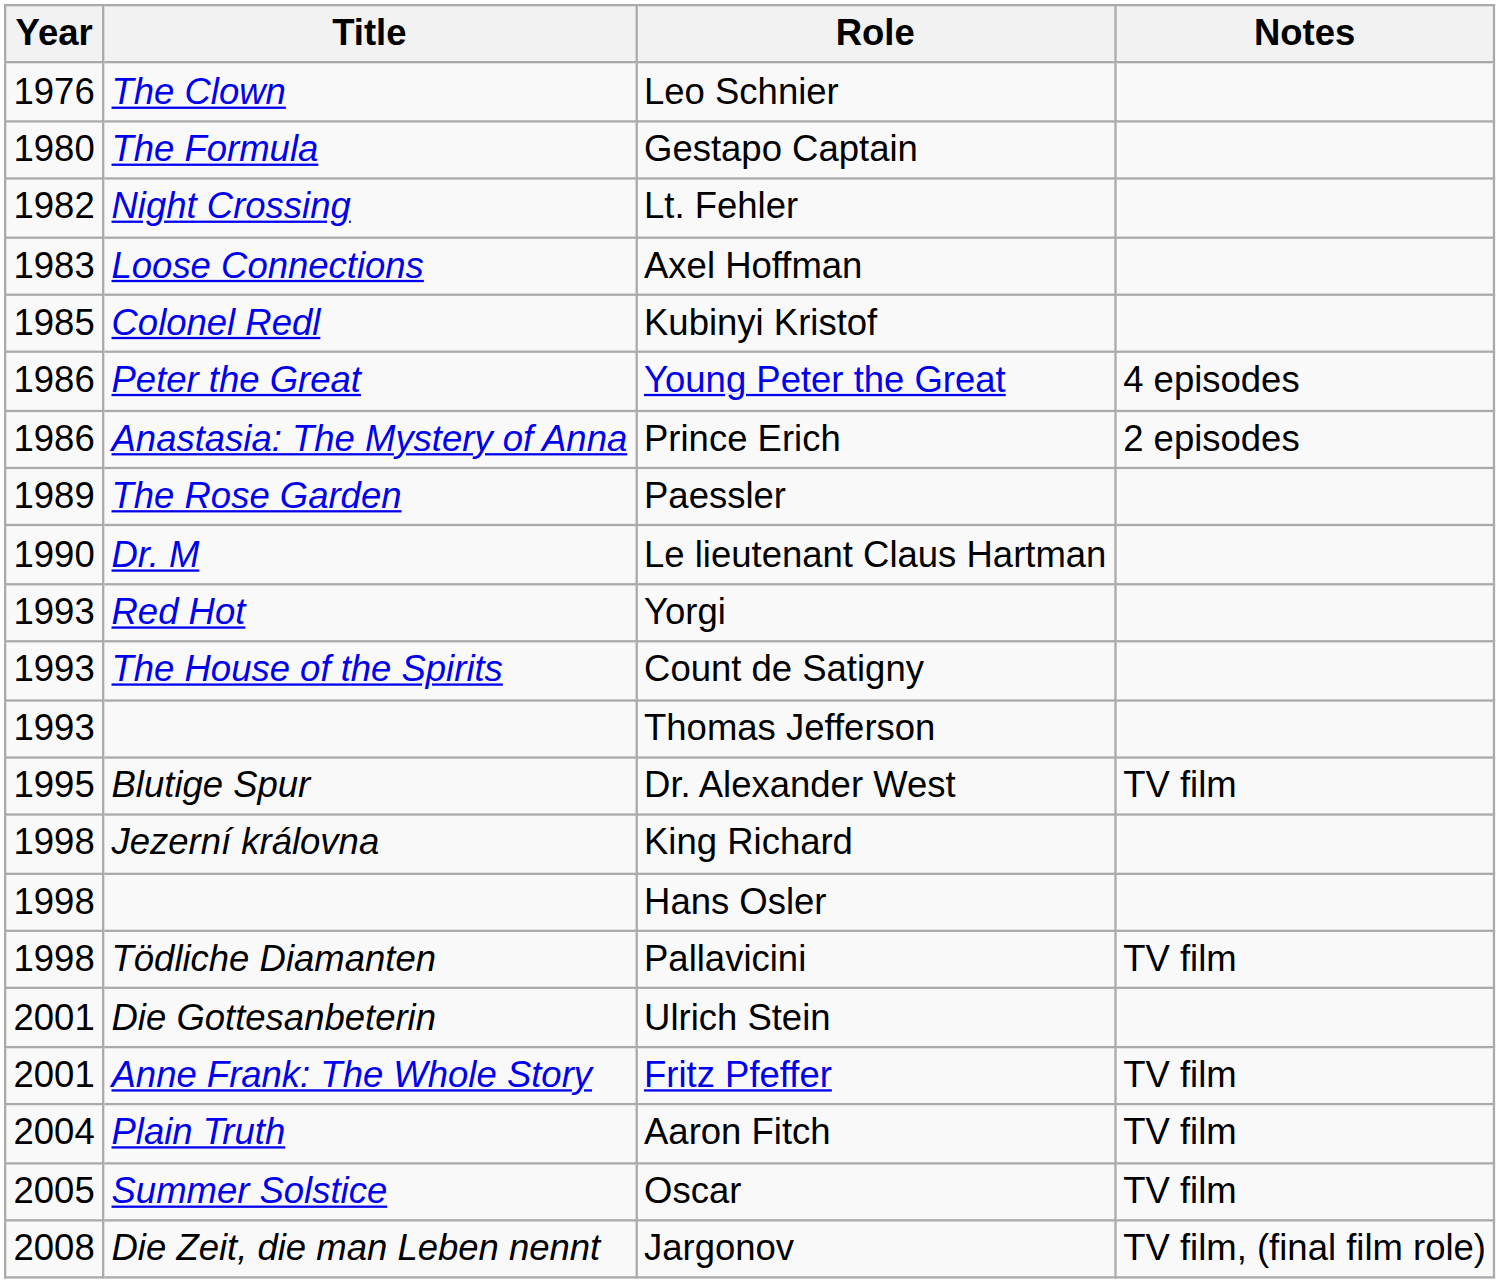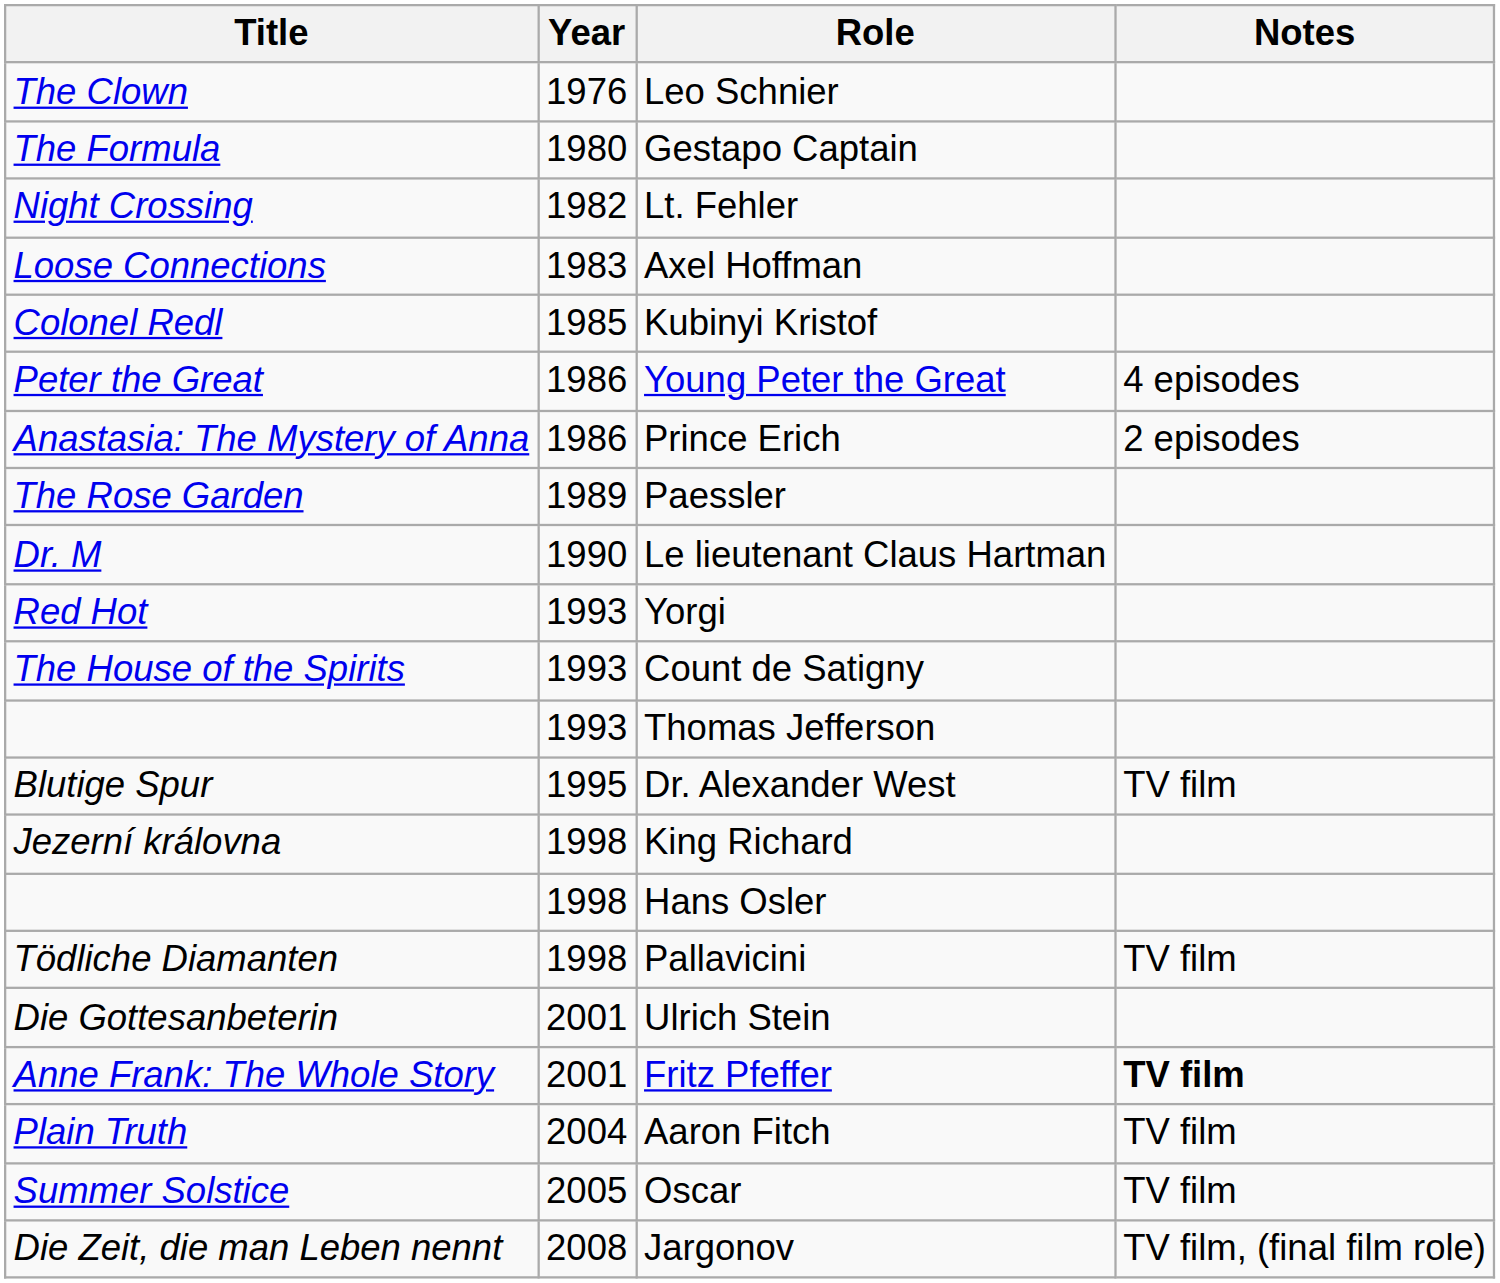 <table class=wikitable>
 <tr>
+<th>Title</th>
 <th>Year</th>
-<th>Title</th>
 <th>Role</th>
 <th>Notes</th>
 </tr>
 <tr>
+<td><em><a href='#'>The Clown</a></em></td>
 <td>1976</td>
-<td><em><a href='#'>The Clown</a></em></td>
 <td>Leo Schnier</td>
 <td></td>
 </tr>
 <tr>
+<td><em><a href='#'>The Formula</a></em></td>
 <td>1980</td>
-<td><em><a href='#'>The Formula</a></em></td>
 <td>Gestapo Captain</td>
 <td></td>
 </tr>
 <tr>
+<td><em><a href='#'>Night Crossing</a></em></td>
 <td>1982</td>
-<td><em><a href='#'>Night Crossing</a></em></td>
 <td>Lt. Fehler</td>
 <td></td>
 </tr>
 <tr>
+<td><em><a href='#'>Loose Connections</a></em></td>
 <td>1983</td>
-<td><em><a href='#'>Loose Connections</a></em></td>
 <td>Axel Hoffman</td>
 <td></td>
 </tr>
 <tr>
+<td><em><a href='#'>Colonel Redl</a></em></td>
 <td>1985</td>
-<td><em><a href='#'>Colonel Redl</a></em></td>
 <td>Kubinyi Kristof</td>
 <td></td>
 </tr>
 <tr>
+<td><em><a href='#'>Peter the Great</a></em></td>
 <td>1986</td>
-<td><em><a href='#'>Peter the Great</a></em></td>
 <td><a href='#'>Young Peter the Great</a></td>
 <td>4 episodes</td>
 </tr>
 <tr>
+<td><em><a href='#'>Anastasia: The Mystery of Anna</a></em></td>
 <td>1986</td>
-<td><em><a href='#'>Anastasia: The Mystery of Anna</a></em></td>
 <td>Prince Erich</td>
 <td>2 episodes</td>
 </tr>
 <tr>
+<td><em><a href='#'>The Rose Garden</a></em></td>
 <td>1989</td>
-<td><em><a href='#'>The Rose Garden</a></em></td>
 <td>Paessler</td>
 <td></td>
 </tr>
 <tr>
+<td><em><a href='#'>Dr. M</a></em></td>
 <td>1990</td>
-<td><em><a href='#'>Dr. M</a></em></td>
 <td>Le lieutenant Claus Hartman</td>
 <td></td>
 </tr>
 <tr>
+<td><em><a href='#'>Red Hot</a></em></td>
 <td>1993</td>
-<td><em><a href='#'>Red Hot</a></em></td>
 <td>Yorgi</td>
 <td></td>
 </tr>
 <tr>
+<td><em><a href='#'>The House of the Spirits</a></em></td>
 <td>1993</td>
-<td><em><a href='#'>The House of the Spirits</a></em></td>
 <td>Count de Satigny</td>
 <td></td>
 </tr>
 <tr>
+<td><em></em></td>
 <td>1993</td>
-<td><em></em></td>
 <td>Thomas Jefferson</td>
 <td></td>
 </tr>
 <tr>
+<td><em>Blutige Spur</em></td>
 <td>1995</td>
-<td><em>Blutige Spur</em></td>
 <td>Dr. Alexander West</td>
 <td>TV film</td>
 </tr>
 <tr>
+<td><em>Jezerní královna</em></td>
 <td>1998</td>
-<td><em>Jezerní královna</em></td>
 <td>King Richard</td>
 <td></td>
 </tr>
 <tr>
+<td><em></em></td>
 <td>1998</td>
-<td><em></em></td>
 <td>Hans Osler</td>
 <td></td>
 </tr>
 <tr>
+<td><em>Tödliche Diamanten</em></td>
 <td>1998</td>
-<td><em>Tödliche Diamanten</em></td>
 <td>Pallavicini</td>
 <td>TV film</td>
 </tr>
 <tr>
+<td><em>Die Gottesanbeterin</em></td>
 <td>2001</td>
-<td><em>Die Gottesanbeterin</em></td>
 <td>Ulrich Stein</td>
 <td></td>
 </tr>
 <tr>
+<td><em><a href='#'>Anne Frank: The Whole Story</a></em></td>
 <td>2001</td>
-<td><em><a href='#'>Anne Frank: The Whole Story</a></em></td>
 <td><a href='#'>Fritz Pfeffer</a></td>
-<td>TV film</td>
+<td><strong>TV film</strong></td>
 </tr>
 <tr>
+<td><em><a href='#'>Plain Truth</a></em></td>
 <td>2004</td>
-<td><em><a href='#'>Plain Truth</a></em></td>
 <td>Aaron Fitch</td>
 <td>TV film</td>
 </tr>
 <tr>
+<td><em><a href='#'>Summer Solstice</a></em></td>
 <td>2005</td>
-<td><em><a href='#'>Summer Solstice</a></em></td>
 <td>Oscar</td>
 <td>TV film</td>
 </tr>
 <tr>
+<td><em>Die Zeit, die man Leben nennt</em></td>
 <td>2008</td>
-<td><em>Die Zeit, die man Leben nennt</em></td>
 <td>Jargonov</td>
 <td>TV film, (final film role)</td>
 </tr>
 </table>
